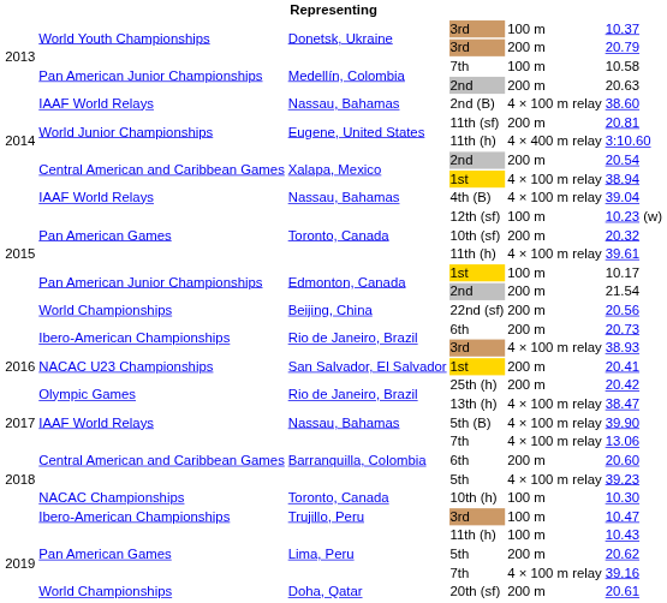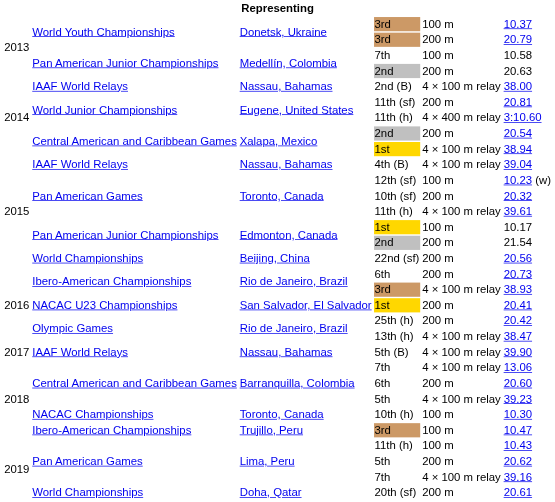 <table>
 <tr>
 <th colspan="6">Representing </th>
 </tr>
 <tr>
 <td rowspan=4>2013</td>
 <td rowspan=2><a href='#'>World Youth Championships</a></td>
 <td rowspan=2><a href='#'>Donetsk, Ukraine</a></td>
 <td bgcolor=cc9966>3rd</td>
 <td>100 m</td>
 <td><a href='#'>10.37</a></td>
 </tr>
 <tr>
 <td bgcolor=cc9966>3rd</td>
 <td>200 m</td>
 <td><a href='#'>20.79</a></td>
 </tr>
 <tr>
 <td rowspan=2><a href='#'>Pan American Junior Championships</a></td>
 <td rowspan=2><a href='#'>Medellín, Colombia</a></td>
 <td>7th</td>
 <td>100 m</td>
 <td>10.58</td>
 </tr>
 <tr>
 <td bgcolor=silver>2nd</td>
 <td>200 m</td>
 <td>20.63</td>
 </tr>
 <tr>
 <td rowspan=5>2014</td>
 <td><a href='#'>IAAF World Relays</a></td>
 <td><a href='#'>Nassau, Bahamas</a></td>
 <td>2nd (B)</td>
 <td>4 × 100 m relay</td>
-<td><a href='#'>38.60</a></td>
+<td><a href='#'>38.00</a></td>
 </tr>
 <tr>
 <td rowspan=2><a href='#'>World Junior Championships</a></td>
 <td rowspan=2><a href='#'>Eugene, United States</a></td>
 <td>11th (sf)</td>
 <td>200 m</td>
 <td><a href='#'>20.81</a></td>
 </tr>
 <tr>
 <td>11th (h)</td>
 <td>4 × 400 m relay</td>
 <td><a href='#'>3:10.60</a></td>
 </tr>
 <tr>
 <td rowspan=2><a href='#'>Central American and Caribbean Games</a></td>
 <td rowspan=2><a href='#'>Xalapa, Mexico</a></td>
 <td bgcolor=silver>2nd</td>
 <td>200 m</td>
 <td><a href='#'>20.54</a></td>
 </tr>
 <tr>
 <td bgcolor=gold>1st</td>
 <td>4 × 100 m relay</td>
 <td><a href='#'>38.94</a></td>
 </tr>
 <tr>
 <td rowspan=7>2015</td>
 <td><a href='#'>IAAF World Relays</a></td>
 <td><a href='#'>Nassau, Bahamas</a></td>
 <td>4th (B)</td>
 <td>4 × 100 m relay</td>
 <td><a href='#'>39.04</a></td>
 </tr>
 <tr>
 <td rowspan=3><a href='#'>Pan American Games</a></td>
 <td rowspan=3><a href='#'>Toronto, Canada</a></td>
 <td>12th (sf)</td>
 <td>100 m</td>
 <td><a href='#'>10.23</a> (w)</td>
 </tr>
 <tr>
 <td>10th (sf)</td>
 <td>200 m</td>
 <td><a href='#'>20.32</a></td>
 </tr>
 <tr>
 <td>11th (h)</td>
 <td>4 × 100 m relay</td>
 <td><a href='#'>39.61</a></td>
 </tr>
 <tr>
 <td rowspan=2><a href='#'>Pan American Junior Championships</a></td>
 <td rowspan=2><a href='#'>Edmonton, Canada</a></td>
 <td bgcolor=gold>1st</td>
 <td>100 m</td>
 <td>10.17</td>
 </tr>
 <tr>
 <td bgcolor=silver>2nd</td>
 <td>200 m</td>
 <td>21.54</td>
 </tr>
 <tr>
 <td><a href='#'>World Championships</a></td>
 <td><a href='#'>Beijing, China</a></td>
 <td>22nd (sf)</td>
 <td>200 m</td>
 <td><a href='#'>20.56</a></td>
 </tr>
 <tr>
 <td rowspan=5>2016</td>
 <td rowspan=2><a href='#'>Ibero-American Championships</a></td>
 <td rowspan=2><a href='#'>Rio de Janeiro, Brazil</a></td>
 <td>6th</td>
 <td>200 m</td>
 <td><a href='#'>20.73</a></td>
 </tr>
 <tr>
 <td bgcolor=cc9966>3rd</td>
 <td>4 × 100 m relay</td>
 <td><a href='#'>38.93</a></td>
 </tr>
 <tr>
 <td><a href='#'>NACAC U23 Championships</a></td>
 <td><a href='#'>San Salvador, El Salvador</a></td>
 <td bgcolor=gold>1st</td>
 <td>200 m</td>
 <td><a href='#'>20.41</a></td>
 </tr>
 <tr>
 <td rowspan=2><a href='#'>Olympic Games</a></td>
 <td rowspan=2><a href='#'>Rio de Janeiro, Brazil</a></td>
 <td>25th (h)</td>
 <td>200 m</td>
 <td><a href='#'>20.42</a></td>
 </tr>
 <tr>
 <td>13th (h)</td>
 <td>4 × 100 m relay</td>
 <td><a href='#'>38.47</a></td>
 </tr>
 <tr>
 <td>2017</td>
 <td><a href='#'>IAAF World Relays</a></td>
 <td><a href='#'>Nassau, Bahamas</a></td>
 <td>5th (B)</td>
 <td>4 × 100 m relay</td>
 <td><a href='#'>39.90</a></td>
 </tr>
 <tr>
 <td rowspan=5>2018</td>
 <td rowspan=3><a href='#'>Central American and Caribbean Games</a></td>
 <td rowspan=3><a href='#'>Barranquilla, Colombia</a></td>
 <td>7th</td>
 <td>4 × 100 m relay</td>
 <td><a href='#'>13.06</a></td>
 </tr>
 <tr>
 <td>6th</td>
 <td>200 m</td>
 <td><a href='#'>20.60</a></td>
 </tr>
 <tr>
 <td>5th</td>
 <td>4 × 100 m relay</td>
 <td><a href='#'>39.23</a></td>
 </tr>
 <tr>
 <td><a href='#'>NACAC Championships</a></td>
 <td><a href='#'>Toronto, Canada</a></td>
 <td>10th (h)</td>
 <td>100 m</td>
 <td><a href='#'>10.30</a></td>
 </tr>
 <tr>
 <td><a href='#'>Ibero-American Championships</a></td>
 <td><a href='#'>Trujillo, Peru</a></td>
 <td bgcolor=cc9966>3rd</td>
 <td>100 m</td>
 <td><a href='#'>10.47</a></td>
 </tr>
 <tr>
 <td rowspan=4>2019</td>
 <td rowspan=3><a href='#'>Pan American Games</a></td>
 <td rowspan=3><a href='#'>Lima, Peru</a></td>
 <td>11th (h)</td>
 <td>100 m</td>
 <td><a href='#'>10.43</a></td>
 </tr>
 <tr>
 <td>5th</td>
 <td>200 m</td>
 <td><a href='#'>20.62</a></td>
 </tr>
 <tr>
 <td>7th</td>
 <td>4 × 100 m relay</td>
 <td><a href='#'>39.16</a></td>
 </tr>
 <tr>
 <td><a href='#'>World Championships</a></td>
 <td><a href='#'>Doha, Qatar</a></td>
 <td>20th (sf)</td>
 <td>200 m</td>
 <td><a href='#'>20.61</a></td>
 </tr>
 </table>
